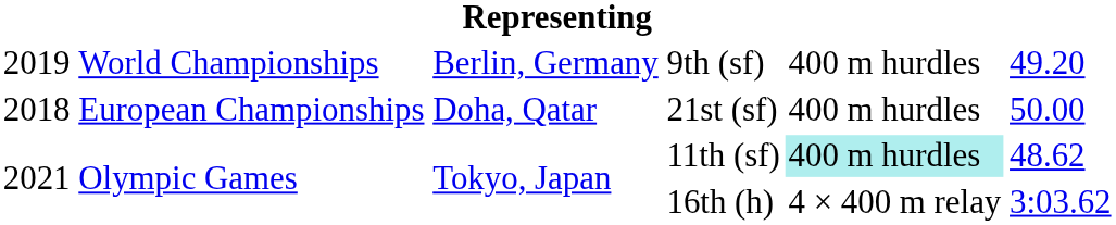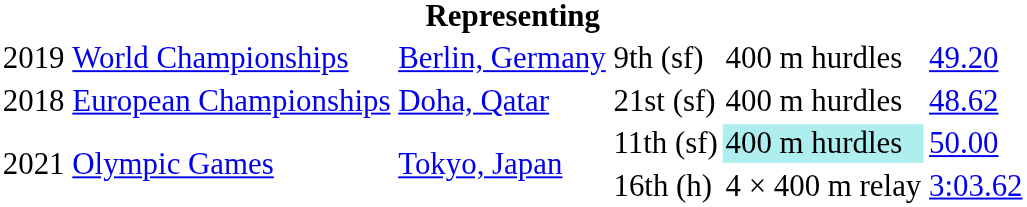 <table>
 <tr>
 <th colspan="6">Representing </th>
 </tr>
 <tr>
 <td>2019</td>
 <td><a href='#'>World Championships</a></td>
 <td><a href='#'>Berlin, Germany</a></td>
 <td>9th (sf)</td>
 <td>400 m hurdles</td>
 <td><a href='#'>49.20</a></td>
 </tr>
 <tr>
 <td>2018</td>
 <td><a href='#'>European Championships</a></td>
 <td><a href='#'>Doha, Qatar</a></td>
 <td>21st (sf)</td>
 <td>400 m hurdles</td>
-<td><a href='#'>50.00</a></td>
+<td><a href='#'>48.62</a></td>
 </tr>
 <tr>
 <td rowspan=2>2021</td>
 <td rowspan=2><a href='#'>Olympic Games</a></td>
 <td rowspan=2><a href='#'>Tokyo, Japan</a></td>
 <td>11th (sf)</td>
 <td style="background: paleturquoise;">400 m hurdles</td>
-<td><a href='#'>48.62</a></td>
+<td><a href='#'>50.00</a></td>
 </tr>
 <tr>
 <td>16th (h)</td>
 <td>4 × 400 m relay</td>
 <td><a href='#'>3:03.62</a></td>
 </tr>
 </table>
